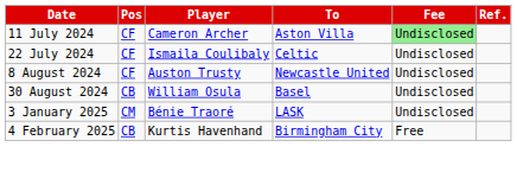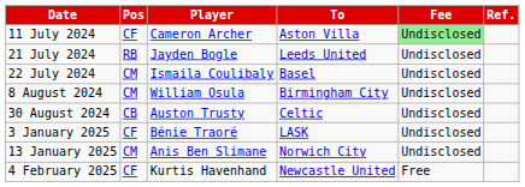 <table class="wikitable plainrowheaders sortable">
 <tr>
 <th style="background:#DD0000; color:#FFFFFF; ">Date</th>
 <th style="background:#DD0000; color:#FFFFFF; ">Pos</th>
 <th style="background:#DD0000; color:#FFFFFF; ">Player</th>
 <th style="background:#DD0000; color:#FFFFFF; ">To</th>
 <th style="background:#DD0000; color:#FFFFFF; ">Fee</th>
 <th style="background:#DD0000; color:#FFFFFF; ">Ref.</th>
 </tr>
 <tr>
 <td>11 July 2024</td>
 <td><a href='#'>CF</a></td>
 <td> <a href='#'>Cameron Archer</a></td>
 <td> <a href='#'>Aston Villa</a></td>
 <td style="background: lightgreen;">Undisclosed</td>
 <td></td>
 </tr>
 <tr>
+<td>21 July 2024</td>
+<td><a href='#'>RB</a></td>
+<td> <a href='#'>Jayden Bogle</a></td>
+<td> <a href='#'>Leeds United</a></td>
+<td>Undisclosed</td>
+<td></td>
+</tr>
+<tr>
 <td>22 July 2024</td>
-<td><a href='#'>CF</a></td>
+<td><a href='#'>CM</a></td>
 <td> <a href='#'>Ismaila Coulibaly</a></td>
-<td> <a href='#'>Celtic</a></td>
+<td> <a href='#'>Basel</a></td>
 <td>Undisclosed</td>
 <td></td>
 </tr>
 <tr>
 <td>8 August 2024</td>
-<td><a href='#'>CF</a></td>
-<td> <a href='#'>Auston Trusty</a></td>
-<td> <a href='#'>Newcastle United</a></td>
+<td><a href='#'>CM</a></td>
+<td> <a href='#'>William Osula</a></td>
+<td> <a href='#'>Birmingham City</a></td>
 <td>Undisclosed</td>
 <td></td>
 </tr>
 <tr>
 <td>30 August 2024</td>
 <td><a href='#'>CB</a></td>
-<td> <a href='#'>William Osula</a></td>
-<td> <a href='#'>Basel</a></td>
+<td> <a href='#'>Auston Trusty</a></td>
+<td> <a href='#'>Celtic</a></td>
 <td>Undisclosed</td>
 <td></td>
 </tr>
 <tr>
 <td>3 January 2025</td>
-<td><a href='#'>CM</a></td>
+<td><a href='#'>CF</a></td>
 <td> <a href='#'>Bénie Traoré</a></td>
 <td> <a href='#'>LASK</a></td>
 <td>Undisclosed</td>
 <td></td>
 </tr>
 <tr>
+<td>13 January 2025</td>
+<td><a href='#'>CM</a></td>
+<td> <a href='#'>Anis Ben Slimane</a></td>
+<td> <a href='#'>Norwich City</a></td>
+<td>Undisclosed</td>
+<td></td>
+</tr>
+<tr>
 <td>4 February 2025</td>
-<td><a href='#'>CB</a></td>
+<td><a href='#'>CF</a></td>
 <td> Kurtis Havenhand</td>
-<td> <a href='#'>Birmingham City</a></td>
+<td> <a href='#'>Newcastle United</a></td>
 <td>Free</td>
 <td></td>
 </tr>
 </table>
